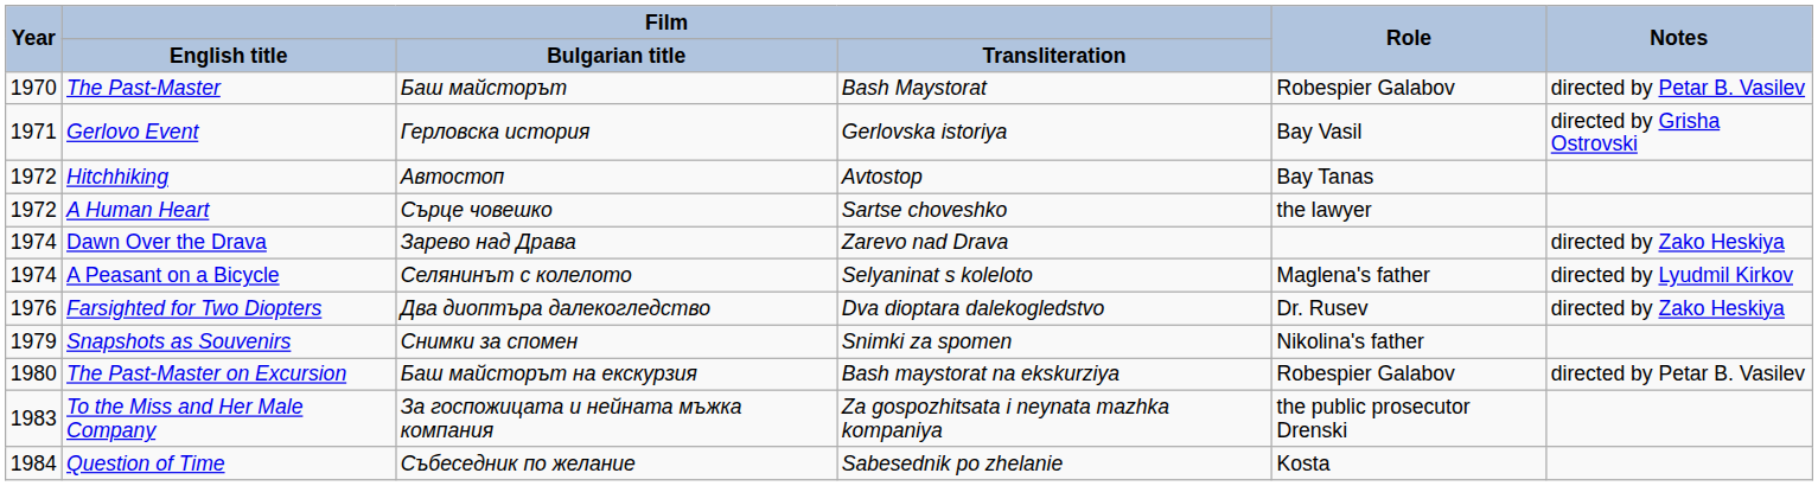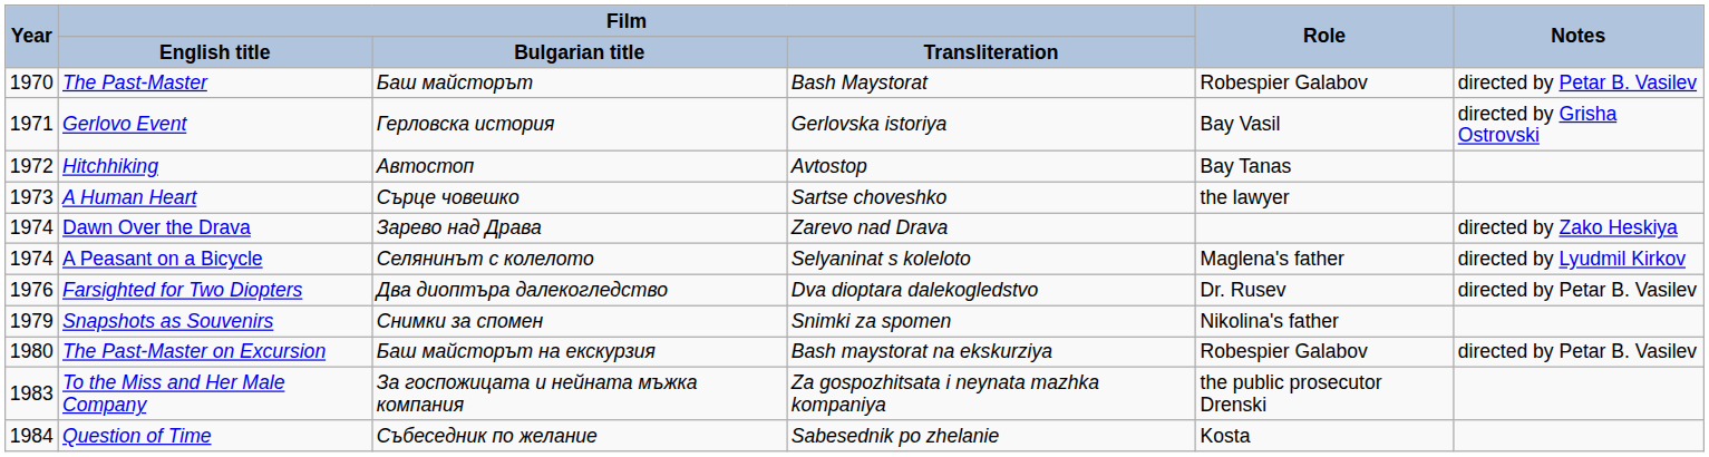 <table class="wikitable" style="font-size: 90%;">
 <tr>
 <th rowspan="2" style="background:#B0C4DE;">Year</th>
 <th colspan="3" style="background:#B0C4DE;">Film</th>
 <th rowspan="2"  style="background:#B0C4DE;">Role</th>
 <th rowspan="2" style="background:#B0C4DE;">Notes</th>
 </tr>
 <tr>
 <th style="background:#B0C4DE;">English title</th>
 <th style="background:#B0C4DE;">Bulgarian title</th>
 <th style="background:#B0C4DE;">Transliteration</th>
 </tr>
 <tr>
 <td rowspan="1">1970</td>
 <td><em><a href='#'>The Past-Master</a></em></td>
 <td><em>Баш майсторът</em></td>
 <td><em>Bash Maystorat</em></td>
 <td>Robespier Galabov</td>
 <td>directed by <a href='#'>Petar B. Vasilev</a></td>
 </tr>
 <tr>
 <td rowspan="1">1971</td>
 <td><em><a href='#'>Gerlovo Event</a></em></td>
 <td><em>Герловска история</em></td>
 <td><em>Gerlovska istoriya</em></td>
 <td>Bay Vasil</td>
 <td>directed by <a href='#'>Grisha Ostrovski</a></td>
 </tr>
 <tr>
 <td rowspan="1">1972</td>
 <td><em><a href='#'>Hitchhiking</a></em></td>
 <td><em>Автостоп</em></td>
 <td><em>Avtostop</em></td>
 <td>Bay Tanas</td>
 <td></td>
 </tr>
 <tr>
-<td rowspan="1">1972</td>
+<td rowspan="1">1973</td>
 <td><em><a href='#'>A Human Heart</a></em></td>
 <td><em>Сърце човешко</em></td>
 <td><em>Sartse choveshko</em></td>
 <td>the lawyer</td>
 <td></td>
 </tr>
 <tr>
 <td rowspan="1">1974</td>
 <td><a href='#'>Dawn Over the Drava</a></td>
 <td><em>Зарево над Драва</em></td>
 <td><em>Zarevo nad Drava</em></td>
 <td></td>
 <td>directed by <a href='#'>Zako Heskiya</a></td>
 </tr>
 <tr>
 <td rowspan="1">1974</td>
 <td><a href='#'>A Peasant on a Bicycle</a></td>
 <td><em>Селянинът с колелото</em></td>
 <td><em>Selyaninat s koleloto</em></td>
 <td>Maglena's father</td>
 <td>directed by <a href='#'>Lyudmil Kirkov</a></td>
 </tr>
 <tr>
 <td rowspan="1">1976</td>
 <td><em><a href='#'>Farsighted for Two Diopters</a></em></td>
 <td><em>Два диоптъра далекогледство</em></td>
 <td><em>Dva dioptara dalekogledstvo </em></td>
 <td>Dr. Rusev</td>
-<td>directed by <a href='#'>Zako Heskiya</a></td>
+<td>directed by Petar B. Vasilev</td>
 </tr>
 <tr>
 <td rowspan="1">1979</td>
 <td><em><a href='#'>Snapshots as Souvenirs</a></em></td>
 <td><em>Снимки за спомен</em></td>
 <td><em>Snimki za spomen</em></td>
 <td>Nikolina's father</td>
 <td></td>
 </tr>
 <tr>
 <td rowspan="1">1980</td>
 <td><em><a href='#'>The Past-Master on Excursion</a></em></td>
 <td><em>Баш майсторът на екскурзия</em></td>
 <td><em>Bash maystorat na ekskurziya </em></td>
 <td>Robespier Galabov</td>
 <td>directed by Petar B. Vasilev</td>
 </tr>
 <tr>
 <td rowspan="1">1983</td>
 <td><em><a href='#'>To the Miss and Her Male Company</a></em></td>
 <td><em>За госпожицата и нейната мъжка компания</em></td>
 <td><em>Za gospozhitsata i neynata mazhka kompaniya</em></td>
 <td>the public prosecutor Drenski</td>
 <td></td>
 </tr>
 <tr>
 <td rowspan="1">1984</td>
 <td><em><a href='#'>Question of Time</a></em></td>
 <td><em>Събеседник по желание</em></td>
 <td><em>Sabesednik po zhelanie</em></td>
 <td>Kosta</td>
 <td></td>
 </tr>
 </table>
